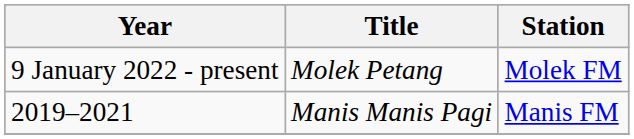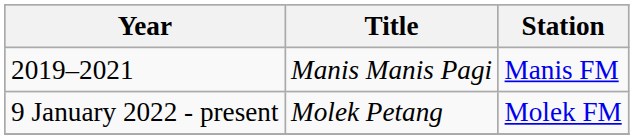 <table class="wikitable">
 <tr>
 <th>Year</th>
 <th>Title</th>
 <th>Station</th>
 </tr>
 <tr>
+<td>2019–2021</td>
+<td><em>Manis Manis Pagi</em></td>
+<td><a href='#'>Manis FM</a></td>
+</tr>
+<tr>
 <td>9 January 2022 - present</td>
 <td><em>Molek Petang</em></td>
 <td><a href='#'>Molek FM</a></td>
 </tr>
 <tr>
-<td>2019–2021</td>
-<td><em>Manis Manis Pagi</em></td>
-<td><a href='#'>Manis FM</a></td>
-</tr>
-<tr>
 </tr>
 </table>
